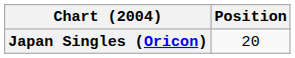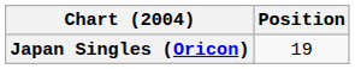 <table class="wikitable plainrowheaders" style="text-align:center">
 <tr>
 <th>Chart (2004)</th>
 <th>Position</th>
 </tr>
 <tr>
 <th scope="row">Japan Singles (<a href='#'>Oricon</a>)</th>
-<td>20</td>
+<td>19</td>
 </tr>
 </table>
